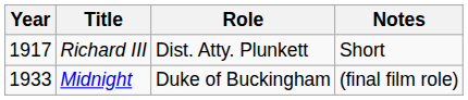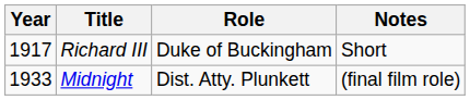 <table class="wikitable">
 <tr>
 <th>Year</th>
 <th>Title</th>
 <th>Role</th>
 <th>Notes</th>
 </tr>
 <tr>
 <td>1917</td>
 <td><em>Richard III</em></td>
-<td>Dist. Atty. Plunkett</td>
+<td>Duke of Buckingham</td>
 <td>Short</td>
 </tr>
 <tr>
 <td>1933</td>
 <td><em><a href='#'>Midnight</a></em></td>
-<td>Duke of Buckingham</td>
+<td>Dist. Atty. Plunkett</td>
 <td>(final film role)</td>
 </tr>
 </table>
